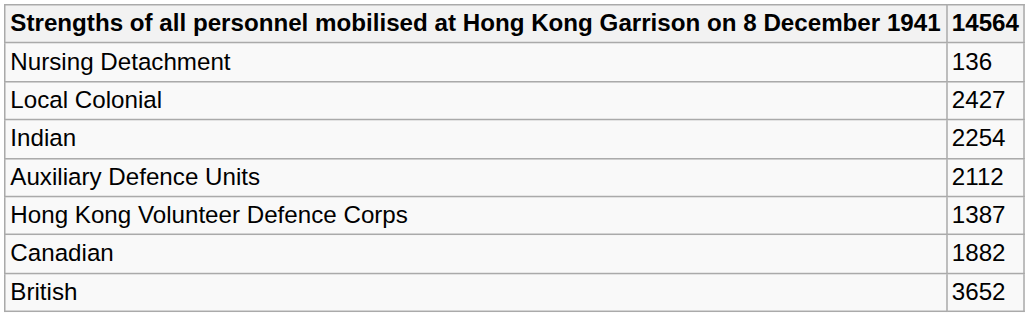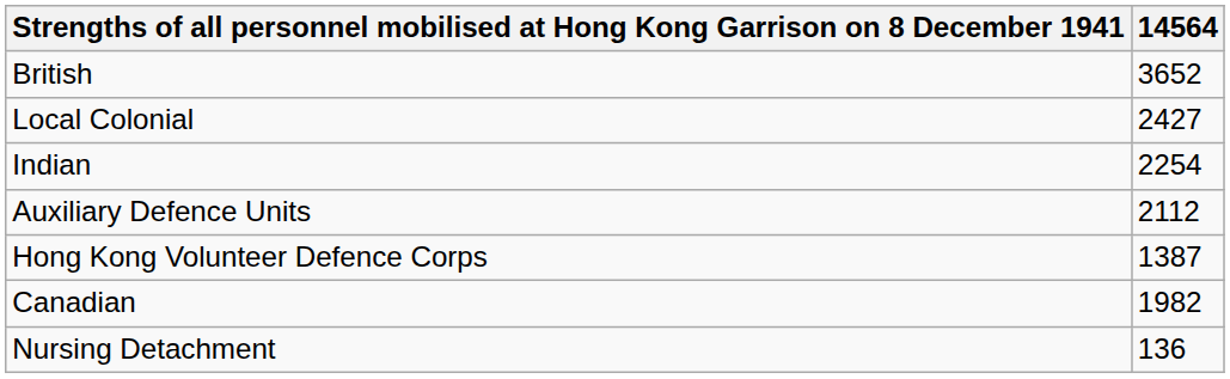 <table class="wikitable">
 <tr>
 <th>Strengths of all personnel mobilised at Hong Kong Garrison on 8 December 1941</th>
 <th>14564</th>
 </tr>
 <tr>
-<td>Nursing Detachment</td>
-<td>136 </td>
+<td>British</td>
+<td>3652 </td>
 </tr>
 <tr>
 <td>Local Colonial</td>
 <td>2427 </td>
 </tr>
 <tr>
 <td>Indian</td>
 <td>2254 </td>
 </tr>
 <tr>
 <td>Auxiliary Defence Units</td>
 <td>2112 </td>
 </tr>
 <tr>
 <td>Hong Kong Volunteer Defence Corps</td>
 <td>1387</td>
 </tr>
 <tr>
 <td>Canadian</td>
-<td>1882 </td>
+<td>1982 </td>
 </tr>
 <tr>
-<td>British</td>
-<td>3652 </td>
+<td>Nursing Detachment</td>
+<td>136 </td>
 </tr>
 </table>
